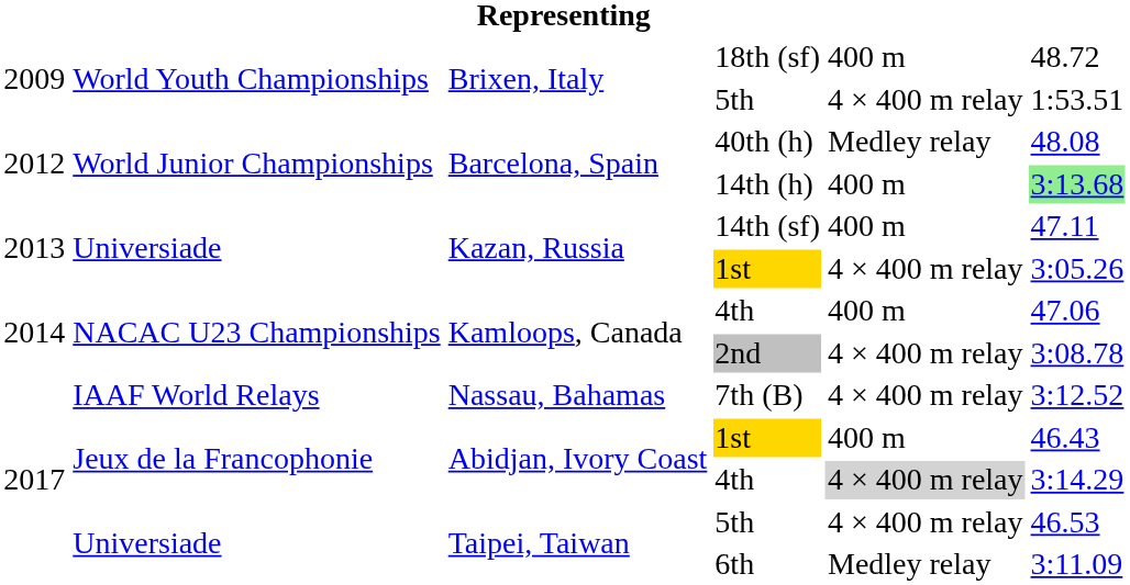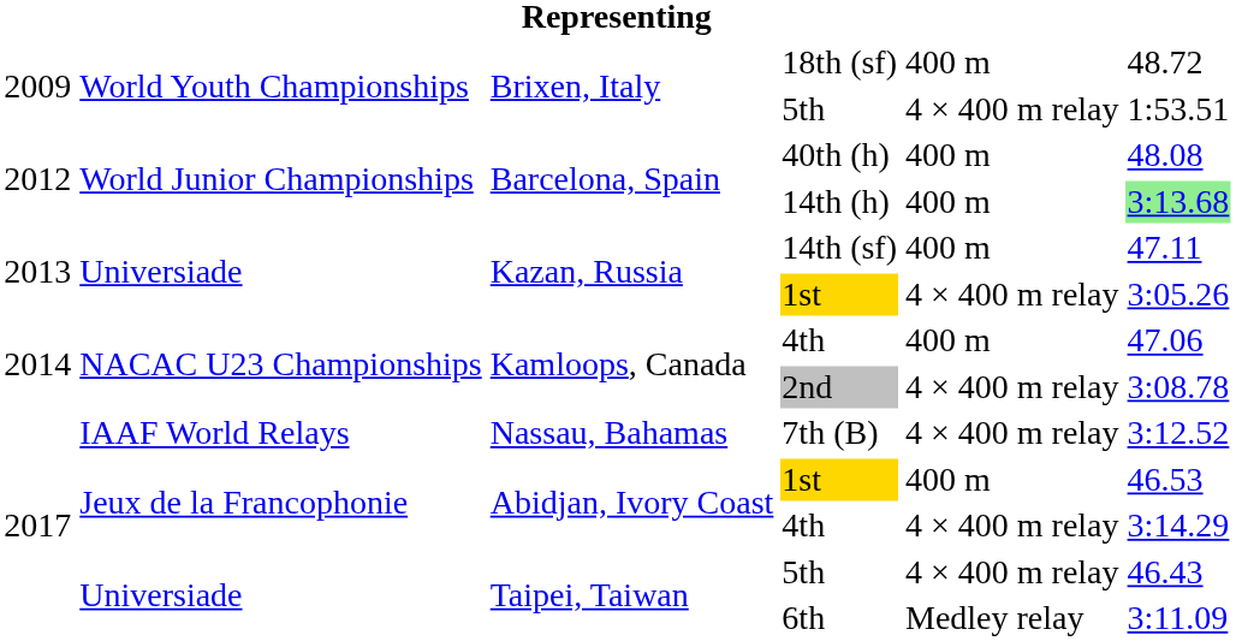 <table>
 <tr>
 <th colspan="6">Representing </th>
 </tr>
 <tr>
 <td rowspan=2>2009</td>
 <td rowspan=2><a href='#'>World Youth Championships</a></td>
 <td rowspan=2><a href='#'>Brixen, Italy</a></td>
 <td>18th (sf)</td>
 <td>400 m</td>
 <td>48.72</td>
 </tr>
 <tr>
 <td>5th</td>
 <td>4 × 400 m relay</td>
 <td>1:53.51</td>
 </tr>
 <tr>
 <td rowspan=2>2012</td>
 <td rowspan=2><a href='#'>World Junior Championships</a></td>
 <td rowspan=2><a href='#'>Barcelona, Spain</a></td>
 <td>40th (h)</td>
-<td>Medley relay</td>
+<td>400 m</td>
 <td><a href='#'>48.08</a></td>
 </tr>
 <tr>
 <td>14th (h)</td>
 <td>400 m</td>
 <td style="background: lightgreen;"><a href='#'>3:13.68</a></td>
 </tr>
 <tr>
 <td rowspan=2>2013</td>
 <td rowspan=2><a href='#'>Universiade</a></td>
 <td rowspan=2><a href='#'>Kazan, Russia</a></td>
 <td>14th (sf)</td>
 <td>400 m</td>
 <td><a href='#'>47.11</a></td>
 </tr>
 <tr>
 <td bgcolor=gold>1st</td>
 <td>4 × 400 m relay</td>
 <td><a href='#'>3:05.26</a></td>
 </tr>
 <tr>
 <td rowspan=2>2014</td>
 <td rowspan=2><a href='#'>NACAC U23 Championships</a></td>
 <td rowspan=2><a href='#'>Kamloops</a>, Canada</td>
 <td>4th</td>
 <td>400 m</td>
 <td><a href='#'>47.06</a></td>
 </tr>
 <tr>
 <td bgcolor=silver>2nd</td>
 <td>4 × 400 m relay</td>
 <td><a href='#'>3:08.78</a></td>
 </tr>
 <tr>
 <td rowspan=5>2017</td>
 <td><a href='#'>IAAF World Relays</a></td>
 <td><a href='#'>Nassau, Bahamas</a></td>
 <td>7th (B)</td>
 <td>4 × 400 m relay</td>
 <td><a href='#'>3:12.52</a></td>
 </tr>
 <tr>
 <td rowspan=2><a href='#'>Jeux de la Francophonie</a></td>
 <td rowspan=2><a href='#'>Abidjan, Ivory Coast</a></td>
 <td bgcolor=gold>1st</td>
 <td>400 m</td>
-<td><a href='#'>46.43</a></td>
+<td><a href='#'>46.53</a></td>
 </tr>
 <tr>
 <td>4th</td>
-<td style="background: lightgrey;">4 × 400 m relay</td>
+<td>4 × 400 m relay</td>
 <td><a href='#'>3:14.29</a></td>
 </tr>
 <tr>
 <td rowspan=2><a href='#'>Universiade</a></td>
 <td rowspan=2><a href='#'>Taipei, Taiwan</a></td>
 <td>5th</td>
 <td>4 × 400 m relay</td>
-<td><a href='#'>46.53</a></td>
+<td><a href='#'>46.43</a></td>
 </tr>
 <tr>
 <td>6th</td>
 <td>Medley relay</td>
 <td><a href='#'>3:11.09</a></td>
 </tr>
 </table>
